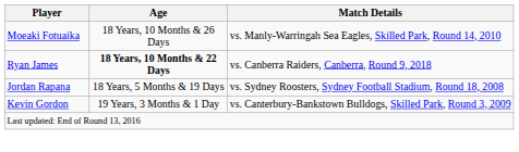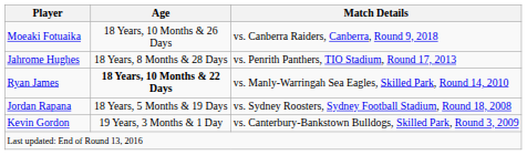 <table class="wikitable" style="text-align:left;">
 <tr>
 <th width="120">Player</th>
 <th width="200">Age</th>
 <th>Match Details</th>
 </tr>
 <tr>
 <td><a href='#'>Moeaki Fotuaika</a></td>
 <td style="text-align:center;">18 Years, 10 Months & 26 Days</td>
-<td>vs. Manly-Warringah Sea Eagles, <a href='#'>Skilled Park</a>, <a href='#'>Round 14, 2010</a></td>
+<td>vs. Canberra Raiders, <a href='#'>Canberra</a>, <a href='#'>Round 9, 2018</a></td>
+</tr>
+<tr>
+<td><a href='#'>Jahrome Hughes</a></td>
+<td style="text-align:center;">18 Years, 8 Months & 28 Days</td>
+<td>vs. Penrith Panthers, <a href='#'>TIO Stadium</a>, <a href='#'>Round 17, 2013</a></td>
 </tr>
 <tr>
 <td><a href='#'>Ryan James</a></td>
 <td style="text-align:center;"><strong>18 Years, 10 Months & 22 Days</strong></td>
-<td>vs. Canberra Raiders, <a href='#'>Canberra</a>, <a href='#'>Round 9, 2018</a></td>
+<td>vs. Manly-Warringah Sea Eagles, <a href='#'>Skilled Park</a>, <a href='#'>Round 14, 2010</a></td>
 </tr>
 <tr>
 <td><a href='#'>Jordan Rapana</a></td>
 <td style="text-align:center;">18 Years, 5 Months & 19 Days</td>
 <td>vs. Sydney Roosters, <a href='#'>Sydney Football Stadium</a>, <a href='#'>Round 18, 2008</a></td>
 </tr>
 <tr>
 <td><a href='#'>Kevin Gordon</a></td>
 <td style="text-align:center;">19 Years, 3 Months & 1 Day</td>
 <td>vs. Canterbury-Bankstown Bulldogs, <a href='#'>Skilled Park</a>, <a href='#'>Round 3, 2009</a></td>
 </tr>
 <tr class="sortbottom">
 <td colspan="3" align="left"><small>Last updated: End of Round 13, 2016</small></td>
 </tr>
 </table>
